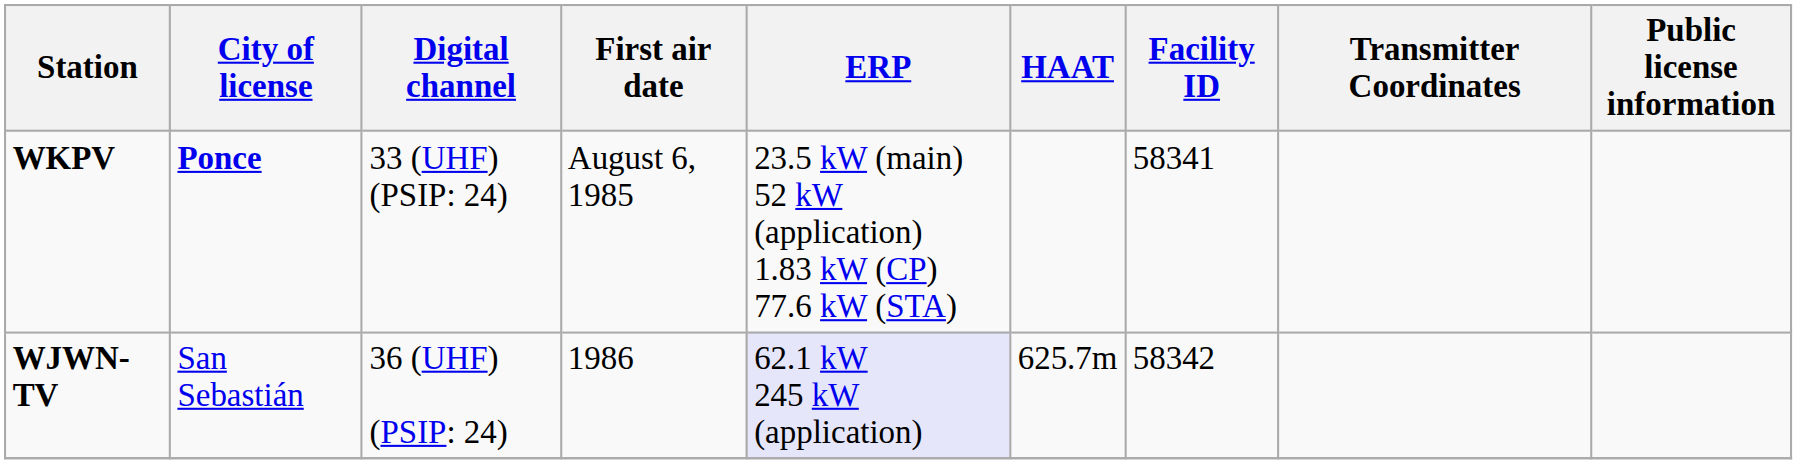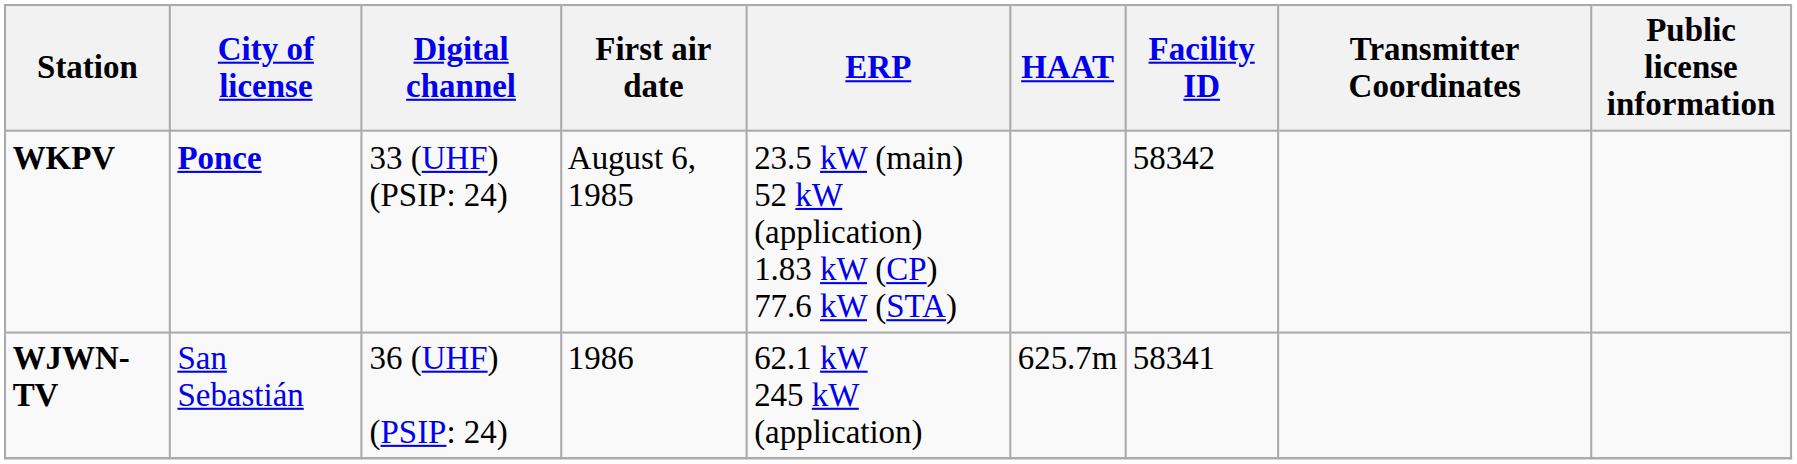 <table class="wikitable">
 <tr>
 <th>Station</th>
 <th><a href='#'>City of license</a></th>
 <th><a href='#'>Digital channel</a></th>
 <th>First air date</th>
 <th><a href='#'>ERP</a></th>
 <th><a href='#'>HAAT</a></th>
 <th><a href='#'>Facility ID</a></th>
 <th>Transmitter Coordinates</th>
 <th>Public license<br>information</th>
 </tr>
 <tr style="vertical-align: top; text-align: left;">
 <td><strong>WKPV</strong></td>
 <td><strong><a href='#'>Ponce</a></strong></td>
 <td>33 (<a href='#'>UHF</a>)<br> (PSIP: 24)</td>
 <td>August 6, 1985</td>
 <td>23.5 <a href='#'>kW</a> (main)<br>52 <a href='#'>kW</a> (application)<br>1.83 <a href='#'>kW</a> (<a href='#'>CP</a>)<br>77.6 <a href='#'>kW</a> (<a href='#'>STA</a>)</td>
 <td></td>
-<td>58341</td>
+<td>58342</td>
 <td></td>
 <td><br></td>
 </tr>
 <tr style="vertical-align: top; text-align: left;">
 <td><strong>WJWN-TV</strong></td>
 <td><a href='#'>San Sebastián</a></td>
 <td>36 (<a href='#'>UHF</a>)<br><br> (<a href='#'>PSIP</a>: 24)</td>
 <td>1986</td>
-<td style="background: lavender;">62.1 <a href='#'>kW</a><br>245 <a href='#'>kW</a> (application)</td>
+<td>62.1 <a href='#'>kW</a><br>245 <a href='#'>kW</a> (application)</td>
 <td>625.7m</td>
-<td>58342</td>
+<td>58341</td>
 <td></td>
 <td><br></td>
 </tr>
 <tr style="vertical-align: top; text-align: left;">
 </tr>
 </table>
